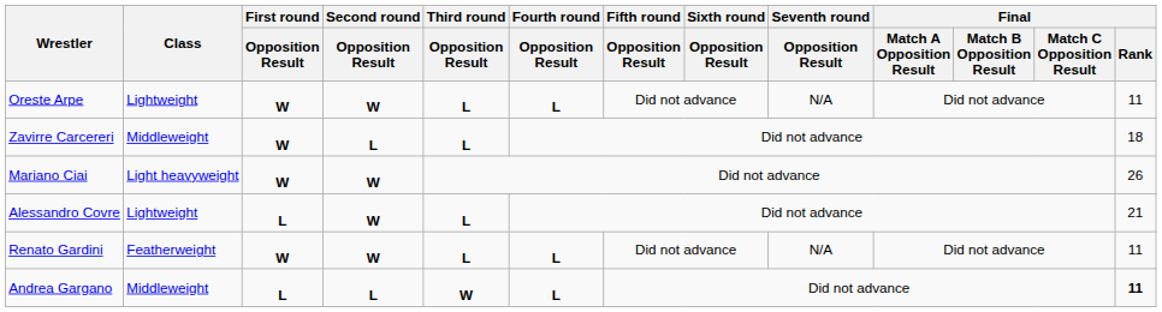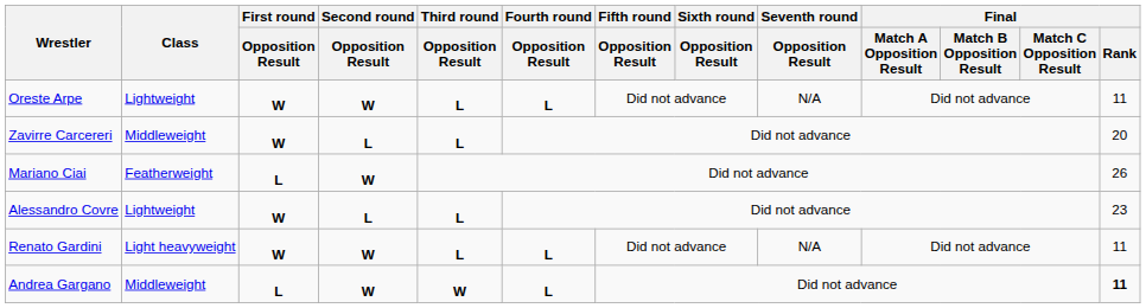 <table class=wikitable style="font-size:90%">
 <tr>
 <th rowspan="2">Wrestler</th>
 <th rowspan="2">Class</th>
 <th>First round</th>
 <th>Second round</th>
 <th>Third round</th>
 <th>Fourth round</th>
 <th>Fifth round</th>
 <th>Sixth round</th>
 <th>Seventh round</th>
 <th colspan="4">Final</th>
 </tr>
 <tr>
 <th>Opposition<br>Result</th>
 <th>Opposition<br>Result</th>
 <th>Opposition<br>Result</th>
 <th>Opposition<br>Result</th>
 <th>Opposition<br>Result</th>
 <th>Opposition<br>Result</th>
 <th>Opposition<br>Result</th>
 <th>Match A<br>Opposition<br>Result</th>
 <th>Match B<br>Opposition<br>Result</th>
 <th>Match C<br>Opposition<br>Result</th>
 <th>Rank</th>
 </tr>
 <tr>
 <td><a href='#'>Oreste Arpe</a></td>
 <td><a href='#'>Lightweight</a></td>
 <td align=center> <br> <strong>W</strong></td>
 <td align=center> <br> <strong>W</strong></td>
 <td align=center> <br> <strong>L</strong></td>
 <td align=center> <br> <strong>L</strong></td>
 <td align=center colspan=2>Did not advance</td>
 <td align=center>N/A</td>
 <td align=center colspan=3>Did not advance</td>
 <td align=center>11</td>
 </tr>
 <tr>
 <td><a href='#'>Zavirre Carcereri</a></td>
 <td><a href='#'>Middleweight</a></td>
 <td align=center> <br> <strong>W</strong></td>
 <td align=center> <br> <strong>L</strong></td>
 <td align=center> <br> <strong>L</strong></td>
 <td align=center colspan=7>Did not advance</td>
-<td align=center>18</td>
+<td align=center>20</td>
 </tr>
 <tr>
 <td><a href='#'>Mariano Ciai</a></td>
-<td><a href='#'>Light heavyweight</a></td>
-<td align=center> <br> <strong>W</strong></td>
+<td><a href='#'>Featherweight</a></td>
+<td align=center> <br> <strong>L</strong></td>
 <td align=center> <br> <strong>W</strong></td>
 <td align=center colspan=8>Did not advance</td>
 <td align=center>26</td>
 </tr>
 <tr>
 <td><a href='#'>Alessandro Covre</a></td>
 <td><a href='#'>Lightweight</a></td>
-<td align=center> <br> <strong>L</strong></td>
 <td align=center> <br> <strong>W</strong></td>
 <td align=center> <br> <strong>L</strong></td>
+<td align=center> <br> <strong>L</strong></td>
 <td align=center colspan=7>Did not advance</td>
-<td align=center>21</td>
+<td align=center>23</td>
 </tr>
 <tr>
 <td><a href='#'>Renato Gardini</a></td>
-<td><a href='#'>Featherweight</a></td>
+<td><a href='#'>Light heavyweight</a></td>
 <td align=center> <br> <strong>W</strong></td>
 <td align=center> <br> <strong>W</strong></td>
 <td align=center> <br> <strong>L</strong></td>
 <td align=center> <br> <strong>L</strong></td>
 <td align=center colspan=2>Did not advance</td>
 <td align=center>N/A</td>
 <td align=center colspan=3>Did not advance</td>
 <td align=center>11</td>
 </tr>
 <tr>
 <td><a href='#'>Andrea Gargano</a></td>
 <td><a href='#'>Middleweight</a></td>
 <td align=center> <br> <strong>L</strong></td>
-<td align=center> <br> <strong>L</strong></td>
+<td align=center> <br> <strong>W</strong></td>
 <td align=center> <br> <strong>W</strong></td>
 <td align=center> <br> <strong>L</strong></td>
 <td align=center colspan=6>Did not advance</td>
 <td align=center><strong>11</strong></td>
 </tr>
 </table>
